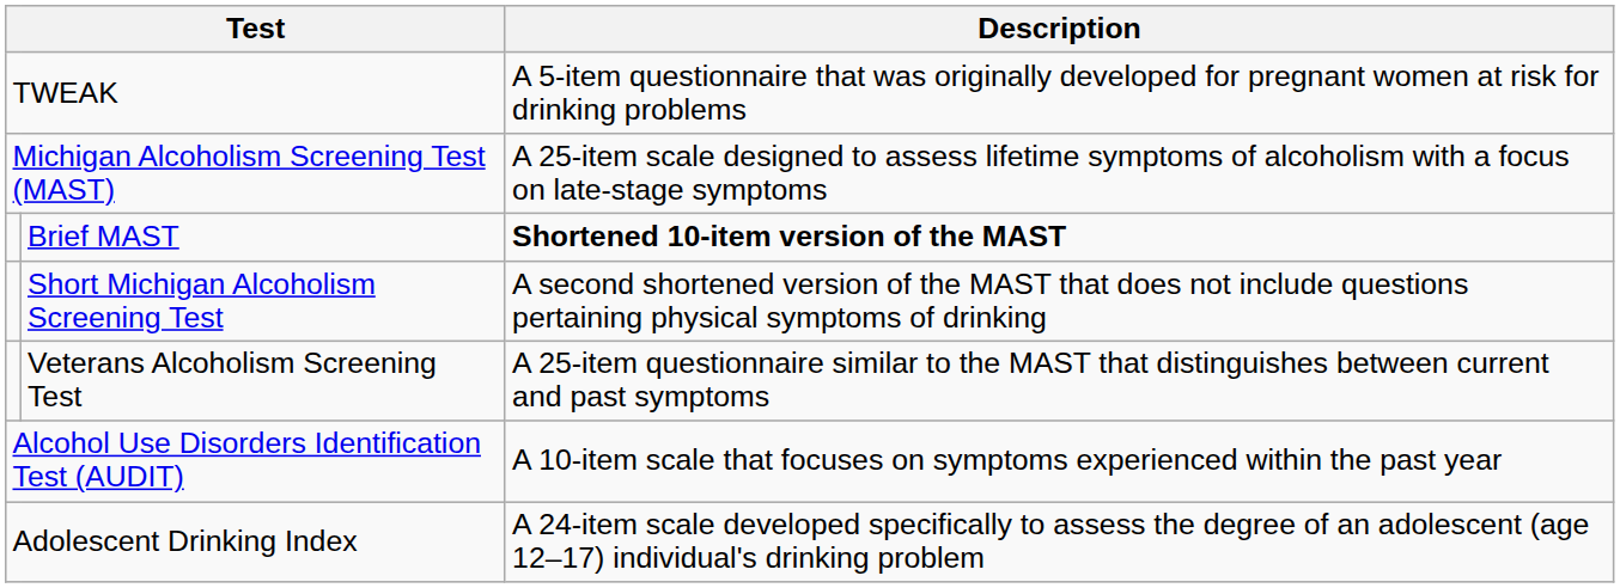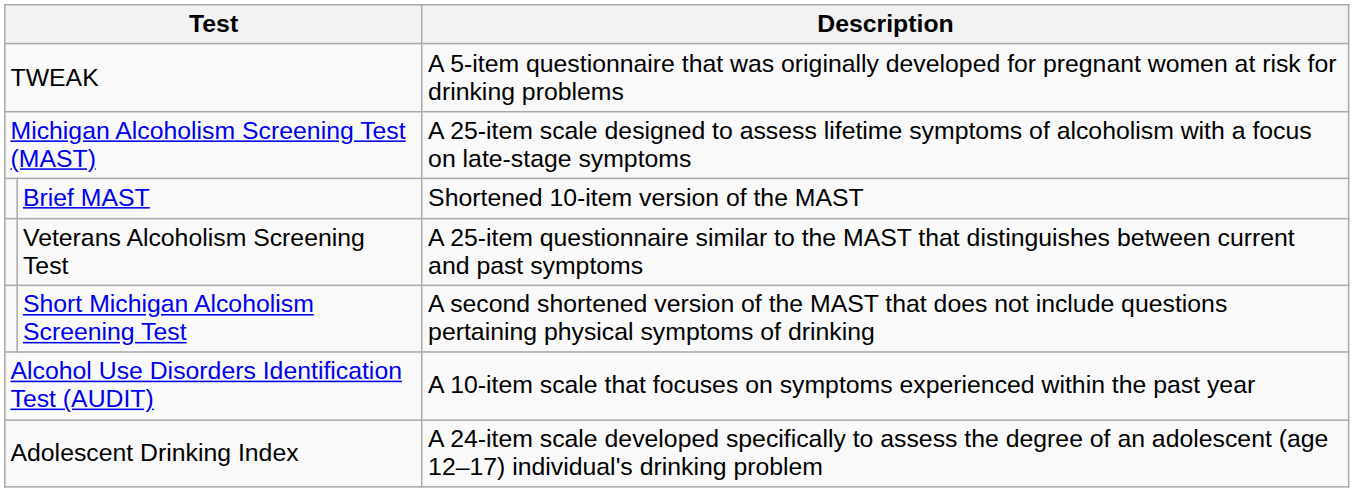 <table class="wikitable">
 <tr>
 <th colspan="2">Test</th>
 <th>Description</th>
 </tr>
 <tr>
 <td colspan="2">TWEAK</td>
 <td>A 5-item questionnaire that was originally developed for pregnant women at risk for drinking problems</td>
 </tr>
 <tr>
 <td colspan="2"><a href='#'>Michigan Alcoholism Screening Test (MAST)</a></td>
 <td>A 25-item scale designed to assess lifetime symptoms of alcoholism with a focus on late-stage symptoms</td>
 </tr>
 <tr>
 <td></td>
 <td><a href='#'>Brief MAST</a></td>
-<td><strong>Shortened 10-item version of the MAST</strong></td>
+<td>Shortened 10-item version of the MAST</td>
+</tr>
+<tr>
+<td></td>
+<td>Veterans Alcoholism Screening Test</td>
+<td>A 25-item questionnaire similar to the MAST that distinguishes between current and past symptoms</td>
 </tr>
 <tr>
 <td></td>
 <td><a href='#'>Short Michigan Alcoholism Screening Test</a></td>
 <td>A second shortened version of the MAST that does not include questions pertaining physical symptoms of drinking</td>
-</tr>
-<tr>
-<td></td>
-<td>Veterans Alcoholism Screening Test</td>
-<td>A 25-item questionnaire similar to the MAST that distinguishes between current and past symptoms</td>
 </tr>
 <tr>
 <td colspan="2"><a href='#'>Alcohol Use Disorders Identification Test (AUDIT)</a></td>
 <td>A 10-item scale that focuses on symptoms experienced within the past year</td>
 </tr>
 <tr>
 <td colspan="2">Adolescent Drinking Index</td>
 <td>A 24-item scale developed specifically to assess the degree of an adolescent (age 12–17) individual's drinking problem</td>
 </tr>
 </table>
